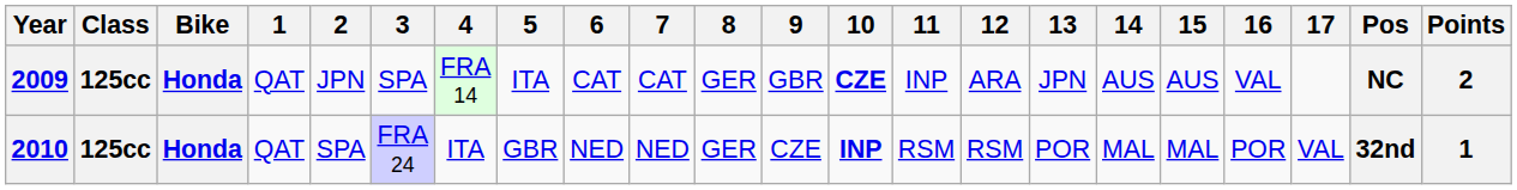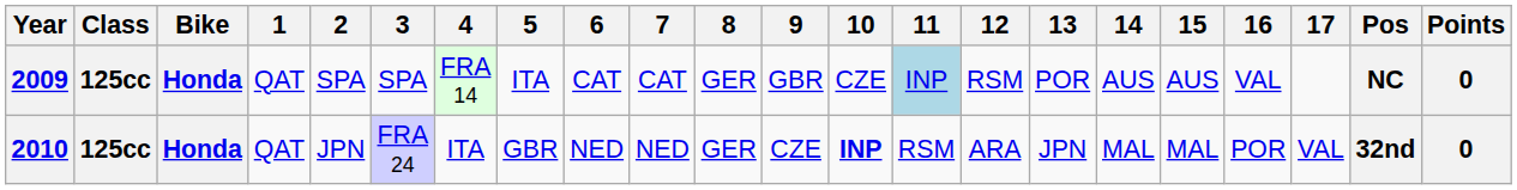 <table class="wikitable" style="text-align:center">
 <tr>
 <th>Year</th>
 <th>Class</th>
 <th>Bike</th>
 <th>1</th>
 <th>2</th>
 <th>3</th>
 <th>4</th>
 <th>5</th>
 <th>6</th>
 <th>7</th>
 <th>8</th>
 <th>9</th>
 <th>10</th>
 <th>11</th>
 <th>12</th>
 <th>13</th>
 <th>14</th>
 <th>15</th>
 <th>16</th>
 <th>17</th>
 <th>Pos</th>
 <th>Points</th>
 </tr>
 <tr>
 <th align="left"><a href='#'>2009</a></th>
 <th align="left">125cc</th>
 <th align="left"><a href='#'>Honda</a></th>
 <td><a href='#'>QAT</a></td>
-<td><a href='#'>JPN</a></td>
+<td><a href='#'>SPA</a></td>
 <td><a href='#'>SPA</a></td>
 <td style="background:#DFFFDF;"><a href='#'>FRA</a><br><small>14</small></td>
 <td><a href='#'>ITA</a></td>
 <td><a href='#'>CAT</a></td>
 <td><a href='#'>CAT</a></td>
 <td><a href='#'>GER</a></td>
 <td><a href='#'>GBR</a></td>
-<td><strong><a href='#'>CZE</a></strong></td>
-<td><a href='#'>INP</a></td>
-<td><a href='#'>ARA</a></td>
-<td><a href='#'>JPN</a></td>
+<td><a href='#'>CZE</a></td>
+<td style="background: lightblue;"><a href='#'>INP</a></td>
+<td><a href='#'>RSM</a></td>
+<td><a href='#'>POR</a></td>
 <td><a href='#'>AUS</a></td>
 <td><a href='#'>AUS</a></td>
 <td><a href='#'>VAL</a></td>
 <td></td>
 <th>NC</th>
-<th>2</th>
+<th>0</th>
 </tr>
 <tr>
 <th align="left"><a href='#'>2010</a></th>
 <th align="left">125cc</th>
 <th align="left"><a href='#'>Honda</a></th>
 <td><a href='#'>QAT</a></td>
-<td><a href='#'>SPA</a></td>
+<td><a href='#'>JPN</a></td>
 <td style="background:#CFCFFF;"><a href='#'>FRA</a><br><small>24</small></td>
 <td><a href='#'>ITA</a></td>
 <td><a href='#'>GBR</a></td>
 <td><a href='#'>NED</a></td>
 <td><a href='#'>NED</a></td>
 <td><a href='#'>GER</a></td>
 <td><a href='#'>CZE</a></td>
 <td><strong><a href='#'>INP</a></strong></td>
 <td><a href='#'>RSM</a></td>
-<td><a href='#'>RSM</a></td>
-<td><a href='#'>POR</a></td>
+<td><a href='#'>ARA</a></td>
+<td><a href='#'>JPN</a></td>
 <td><a href='#'>MAL</a></td>
 <td><a href='#'>MAL</a></td>
 <td><a href='#'>POR</a></td>
 <td><a href='#'>VAL</a></td>
 <th>32nd</th>
-<th>1</th>
+<th>0</th>
 </tr>
 </table>
